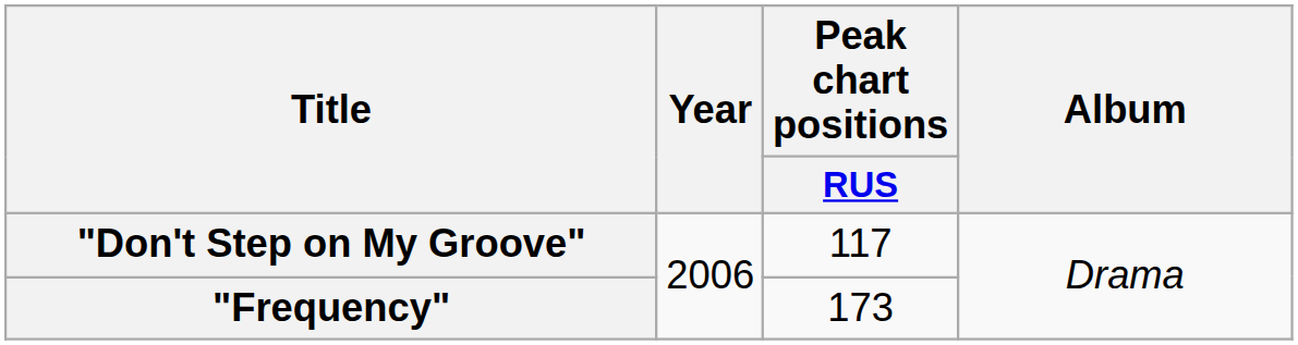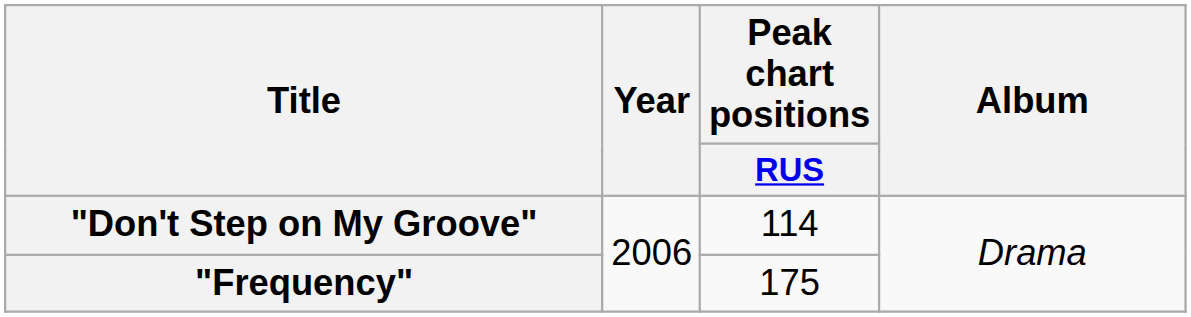 <table class="wikitable plainrowheaders" style="text-align:center;">
 <tr>
 <th scope="col" rowspan="2" style="width:16em;">Title</th>
 <th scope="col" rowspan="2" style="width:1em;">Year</th>
 <th scope="col" colspan="1">Peak chart positions</th>
 <th scope="col" rowspan="2" style="width:8em;">Album</th>
 </tr>
 <tr>
 <th scope="col" style="width:2.5em;font-size:90%;"><a href='#'>RUS</a><br></th>
 </tr>
 <tr>
 <th scope="row">"Don't Step on My Groove"</th>
 <td rowspan="2">2006</td>
-<td>117</td>
+<td>114</td>
 <td rowspan="2"><em>Drama</em></td>
 </tr>
 <tr>
 <th scope="row">"Frequency"</th>
-<td>173</td>
+<td>175</td>
 </tr>
 </table>
